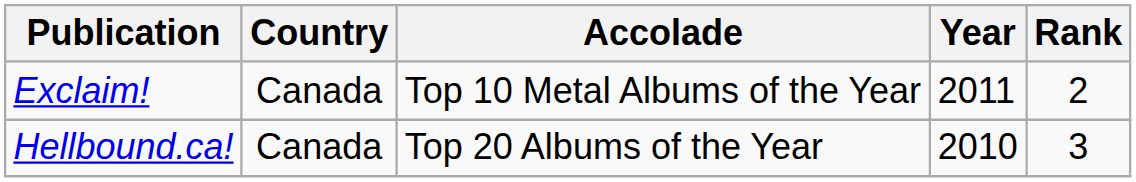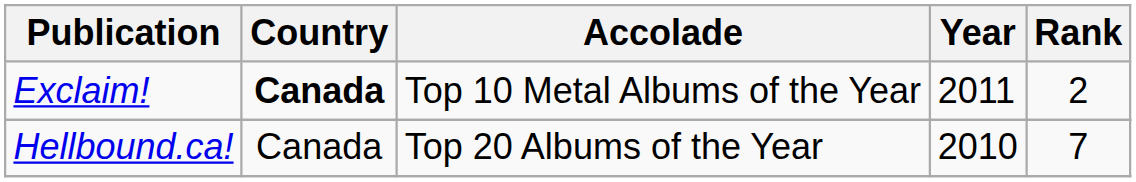 <table class="wikitable sortable">
 <tr>
 <th>Publication</th>
 <th>Country</th>
 <th>Accolade</th>
 <th>Year</th>
 <th>Rank</th>
 </tr>
 <tr>
 <td><em><a href='#'>Exclaim!</a></em></td>
-<td style="text-align:center;">Canada</td>
+<td style="text-align:center;"><strong>Canada</strong></td>
 <td>Top 10 Metal Albums of the Year</td>
 <td>2011</td>
 <td style="text-align:center;">2</td>
 </tr>
 <tr>
 </tr>
 <tr>
 <td><em><a href='#'>Hellbound.ca!</a></em></td>
 <td style="text-align:center;">Canada</td>
 <td>Top 20 Albums of the Year</td>
 <td>2010</td>
-<td style="text-align:center;">3</td>
+<td style="text-align:center;">7</td>
 </tr>
 <tr>
 </tr>
 </table>
